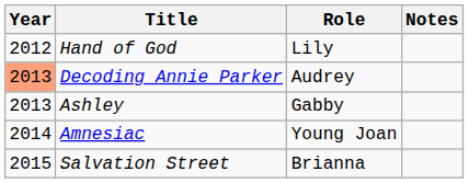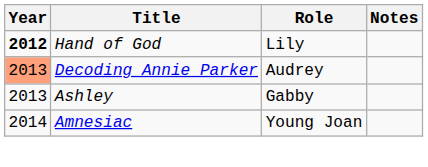 <table class="wikitable sortable">
 <tr>
 <th>Year</th>
 <th>Title</th>
 <th>Role</th>
 <th class="unsortable">Notes</th>
 </tr>
 <tr>
-<td>2012</td>
+<td><strong>2012</strong></td>
 <td><em>Hand of God</em></td>
 <td>Lily</td>
 <td></td>
 </tr>
 <tr>
 <td style="background: lightsalmon;">2013</td>
 <td><em><a href='#'>Decoding Annie Parker</a></em></td>
 <td>Audrey</td>
 <td></td>
 </tr>
 <tr>
 <td>2013</td>
 <td><em>Ashley</em></td>
 <td>Gabby</td>
 <td></td>
 </tr>
 <tr>
 <td>2014</td>
 <td><em><a href='#'>Amnesiac</a></em></td>
 <td>Young Joan</td>
 <td></td>
 </tr>
-<tr>
-<td>2015</td>
-<td><em>Salvation Street</em></td>
-<td>Brianna</td>
-<td></td>
-</tr>
 </table>
